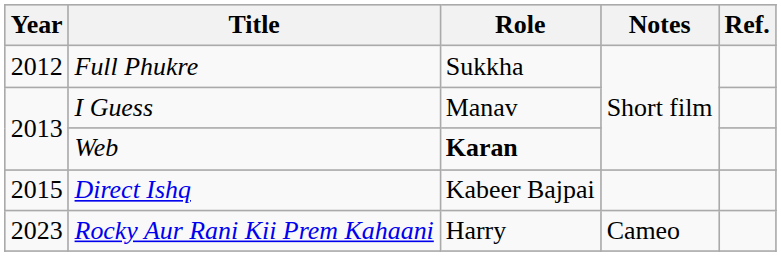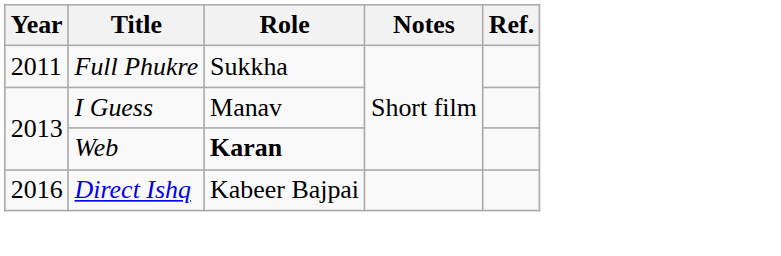 <table class="wikitable sortable">
 <tr>
 <th scope="col">Year</th>
 <th scope="col">Title</th>
 <th scope="col">Role</th>
 <th scope="col" class="unsortable">Notes</th>
 <th>Ref.</th>
 </tr>
 <tr>
-<td>2012</td>
+<td>2011</td>
 <td scope="row"><em>Full Phukre</em></td>
 <td>Sukkha</td>
 <td rowspan="3">Short film</td>
 <td></td>
 </tr>
 <tr>
 <td rowspan="2">2013</td>
 <td scope="row"><em>I Guess</em></td>
 <td>Manav</td>
 <td></td>
 </tr>
 <tr>
 <td scope="row"><em> Web</em></td>
 <td><strong>Karan</strong></td>
 <td></td>
 </tr>
 <tr>
-<td>2015</td>
+<td>2016</td>
 <td scope="row"><em><a href='#'>Direct Ishq</a></em></td>
 <td>Kabeer Bajpai</td>
 <td></td>
 <td></td>
 </tr>
-<tr>
-<td>2023</td>
-<td><em><a href='#'>Rocky Aur Rani Kii Prem Kahaani</a></em></td>
-<td>Harry</td>
-<td>Cameo</td>
-<td></td>
-</tr>
 </table>
